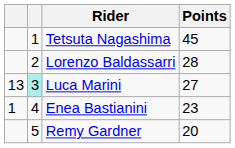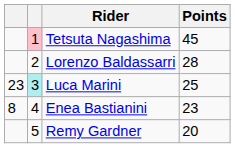 <table class="wikitable" style="font-size: 95%;">
 <tr>
 <th></th>
 <th></th>
 <th>Rider</th>
 <th>Points</th>
 </tr>
 <tr>
 <td></td>
-<td align=center>1</td>
+<td align=center style="background: pink;">1</td>
 <td> <a href='#'>Tetsuta Nagashima</a></td>
 <td align=left>45</td>
 </tr>
 <tr>
 <td></td>
 <td align=center>2</td>
 <td> <a href='#'>Lorenzo Baldassarri</a></td>
 <td align=left>28</td>
 </tr>
 <tr>
-<td> 13</td>
+<td> 23</td>
 <td align=center style="background: paleturquoise;">3</td>
 <td> <a href='#'>Luca Marini</a></td>
-<td align=left>27</td>
+<td align=left>25</td>
 </tr>
 <tr>
-<td> 1</td>
+<td> 8</td>
 <td align=center>4</td>
 <td> <a href='#'>Enea Bastianini</a></td>
 <td align=left>23</td>
 </tr>
 <tr>
 <td></td>
 <td align=center>5</td>
 <td> <a href='#'>Remy Gardner</a></td>
 <td align=left>20</td>
 </tr>
 </table>
